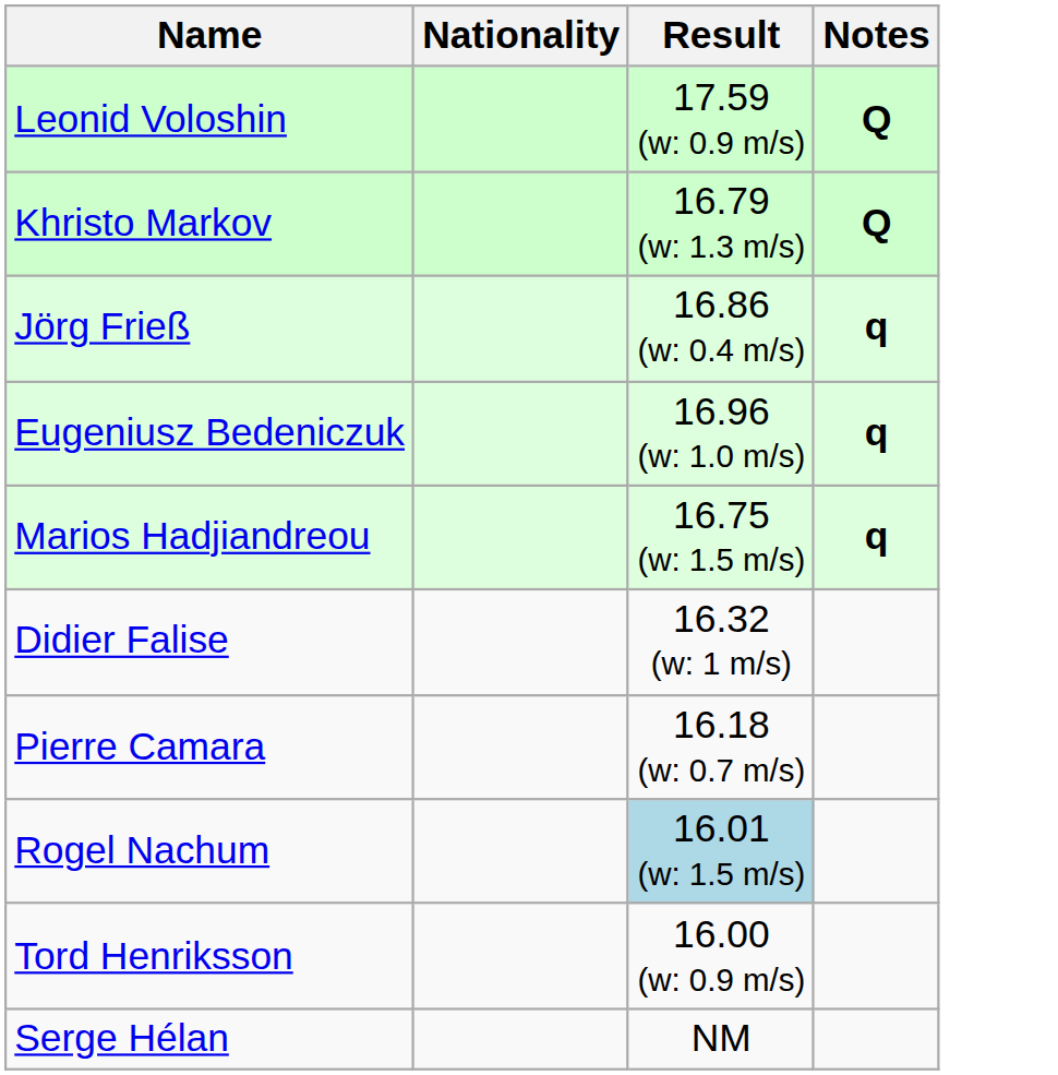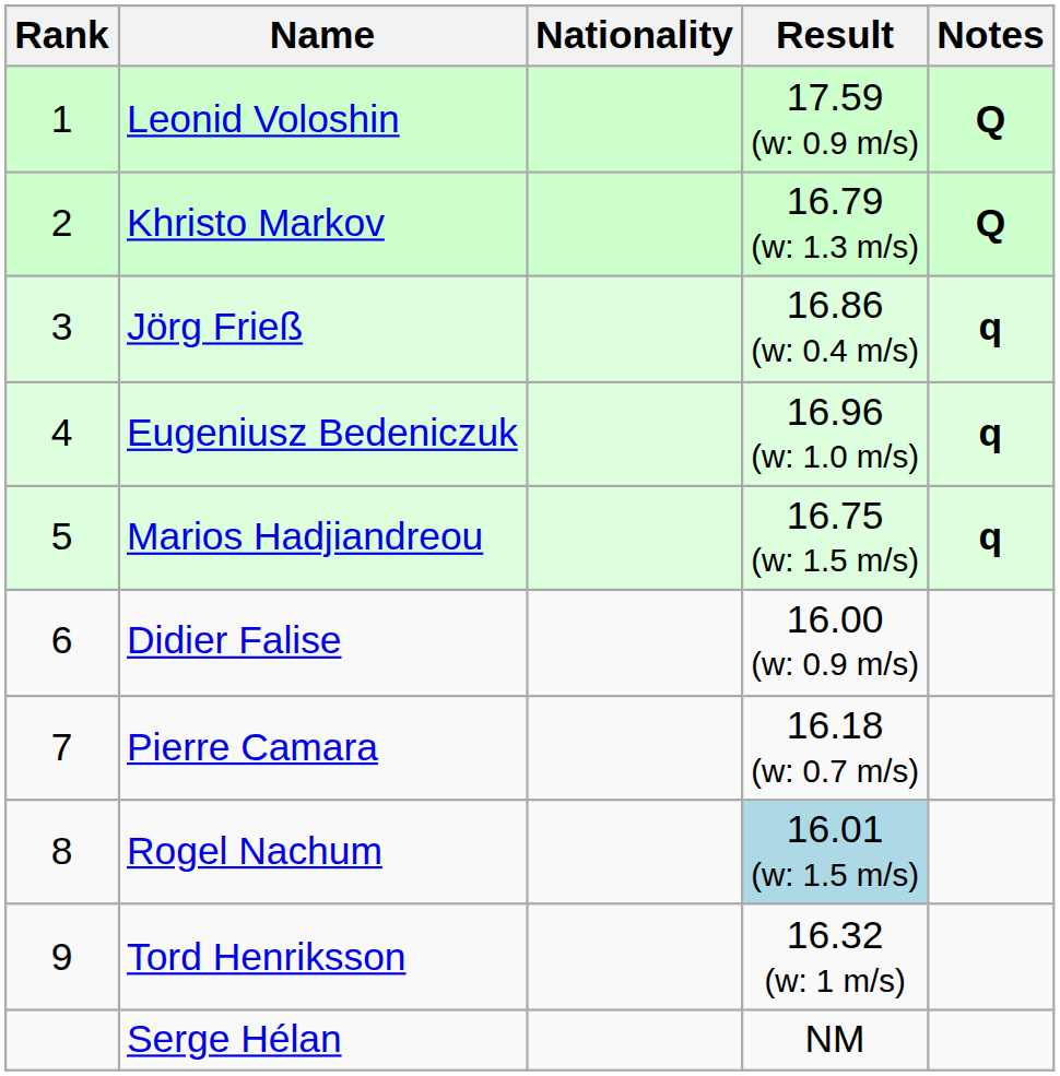 <table class="wikitable sortable" style="text-align:center">
 <tr>
+<th>Rank</th>
 <th>Name</th>
 <th>Nationality</th>
 <th>Result</th>
 <th>Notes</th>
 </tr>
 <tr bgcolor=ccffcc>
+<td>1</td>
 <td align=left><a href='#'>Leonid Voloshin</a></td>
 <td align=left></td>
 <td>17.59<br><small>(w: 0.9 m/s)</small></td>
 <td><strong>Q</strong></td>
 </tr>
 <tr bgcolor=ccffcc>
+<td>2</td>
 <td align=left><a href='#'>Khristo Markov</a></td>
 <td align=left></td>
 <td>16.79<br><small>(w: 1.3 m/s)</small></td>
 <td><strong>Q</strong></td>
 </tr>
 <tr bgcolor=ddffdd>
+<td>3</td>
 <td align=left><a href='#'>Jörg Frieß</a></td>
 <td align=left></td>
 <td>16.86<br><small>(w: 0.4 m/s)</small></td>
 <td><strong>q</strong></td>
 </tr>
 <tr bgcolor=ddffdd>
+<td>4</td>
 <td align=left><a href='#'>Eugeniusz Bedeniczuk</a></td>
 <td align=left></td>
 <td>16.96<br><small>(w: 1.0 m/s)</small></td>
 <td><strong>q</strong></td>
 </tr>
 <tr bgcolor=ddffdd>
+<td>5</td>
 <td align=left><a href='#'>Marios Hadjiandreou</a></td>
 <td align=left></td>
 <td>16.75<br><small>(w: 1.5 m/s)</small></td>
 <td><strong>q</strong></td>
 </tr>
 <tr>
+<td>6</td>
 <td align=left><a href='#'>Didier Falise</a></td>
 <td align=left></td>
-<td>16.32<br><small>(w: 1 m/s)</small></td>
+<td>16.00<br><small>(w: 0.9 m/s)</small></td>
 <td></td>
 </tr>
 <tr>
+<td>7</td>
 <td align=left><a href='#'>Pierre Camara</a></td>
 <td align=left></td>
 <td>16.18<br><small>(w: 0.7 m/s)</small></td>
 <td></td>
 </tr>
 <tr>
+<td>8</td>
 <td align=left><a href='#'>Rogel Nachum</a></td>
 <td align=left></td>
 <td style="background: lightblue;">16.01<br><small>(w: 1.5 m/s)</small></td>
 <td></td>
 </tr>
 <tr>
+<td>9</td>
 <td align=left><a href='#'>Tord Henriksson</a></td>
 <td align=left></td>
-<td>16.00<br><small>(w: 0.9 m/s)</small></td>
+<td>16.32<br><small>(w: 1 m/s)</small></td>
 <td></td>
 </tr>
 <tr>
+<td></td>
 <td align=left><a href='#'>Serge Hélan</a></td>
 <td align=left></td>
 <td>NM</td>
 <td></td>
 </tr>
 </table>
